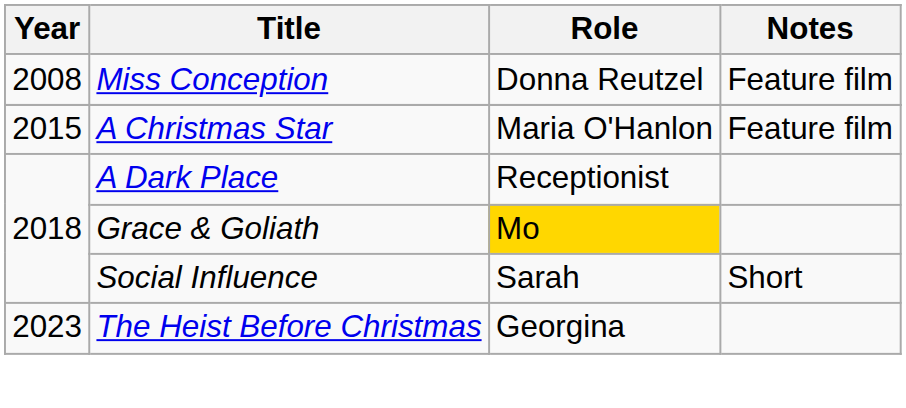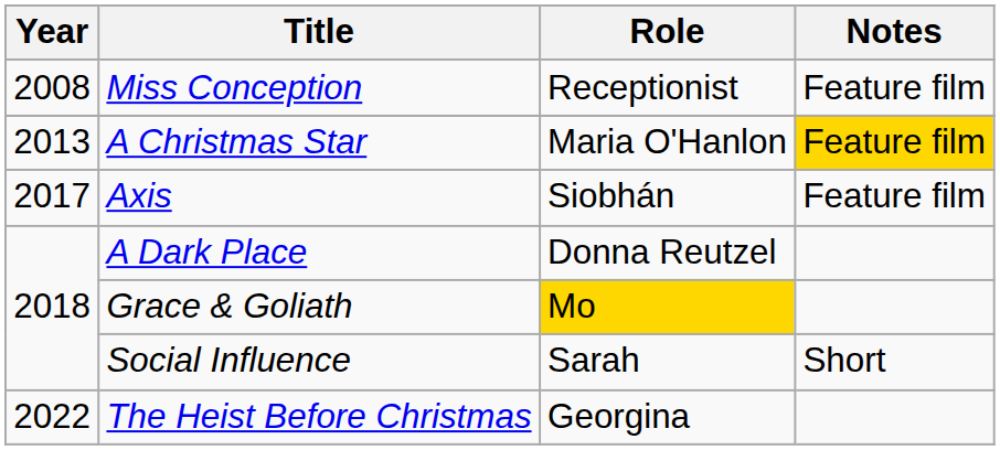 <table class="wikitable sortable">
 <tr>
 <th>Year</th>
 <th>Title</th>
 <th>Role</th>
 <th>Notes</th>
 </tr>
 <tr>
 <td>2008</td>
 <td><em><a href='#'>Miss Conception</a></em></td>
-<td>Donna Reutzel</td>
+<td>Receptionist</td>
 <td>Feature film</td>
 </tr>
 <tr>
 </tr>
 <tr>
-<td>2015</td>
+<td>2013</td>
 <td><em><a href='#'>A Christmas Star</a></em></td>
 <td>Maria O'Hanlon</td>
+<td style="background: gold;">Feature film</td>
+</tr>
+<tr>
+<td>2017</td>
+<td><em><a href='#'>Axis</a></em></td>
+<td>Siobhán</td>
 <td>Feature film</td>
 </tr>
 <tr>
 <td rowspan="3">2018</td>
 <td><em><a href='#'>A Dark Place</a></em></td>
-<td>Receptionist</td>
+<td>Donna Reutzel</td>
 <td></td>
 </tr>
 <tr>
 <td><em>Grace & Goliath</em></td>
 <td style="background: gold;">Mo</td>
 <td></td>
 </tr>
 <tr>
 <td><em>Social Influence</em></td>
 <td>Sarah</td>
 <td>Short</td>
 </tr>
 <tr>
-<td>2023</td>
+<td>2022</td>
 <td><em><a href='#'>The Heist Before Christmas</a></em></td>
 <td>Georgina</td>
 <td></td>
 </tr>
 </table>
